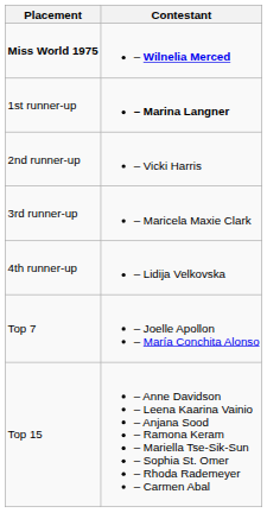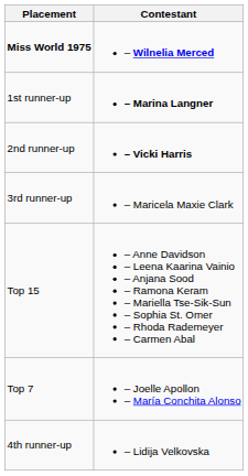 <table class="wikitable sortable" style="font-size:95%;">
 <tr>
 <th>Placement</th>
 <th>Contestant</th>
 </tr>
 <tr>
 <td><strong>Miss World 1975</strong></td>
 <td><br><ul><li><strong></strong> – <strong><a href='#'>Wilnelia Merced</a></strong></li></ul></td>
 </tr>
 <tr>
 <td>1st runner-up</td>
 <td><strong><br><ul><li> – Marina Langner</li></ul></strong></td>
 </tr>
 <tr>
 <td>2nd runner-up</td>
-<td><br><ul><li> – Vicki Harris</li></ul></td>
+<td><strong><br><ul><li> – Vicki Harris</li></ul></strong></td>
 </tr>
 <tr>
 <td>3rd runner-up</td>
 <td><br><ul><li> – Maricela Maxie Clark</li></ul></td>
 </tr>
 <tr>
-<td>4th runner-up</td>
-<td><br><ul><li> – Lidija Velkovska</li></ul></td>
+<td>Top 15</td>
+<td><br><ul><li> – Anne Davidson</li><li> – Leena Kaarina Vainio</li><li> – Anjana Sood</li><li> – Ramona Keram</li><li> – Mariella Tse-Sik-Sun</li><li> – Sophia St. Omer</li><li> – Rhoda Rademeyer</li><li> – Carmen Abal</li></ul></td>
 </tr>
 <tr>
 <td>Top 7</td>
 <td><br><ul><li> – Joelle Apollon</li><li> – <a href='#'>María Conchita Alonso</a></li></ul></td>
 </tr>
 <tr>
-<td>Top 15</td>
-<td><br><ul><li> – Anne Davidson</li><li> – Leena Kaarina Vainio</li><li> – Anjana Sood</li><li> – Ramona Keram</li><li> – Mariella Tse-Sik-Sun</li><li> – Sophia St. Omer</li><li> – Rhoda Rademeyer</li><li> – Carmen Abal</li></ul></td>
+<td>4th runner-up</td>
+<td><br><ul><li> – Lidija Velkovska</li></ul></td>
 </tr>
 </table>
